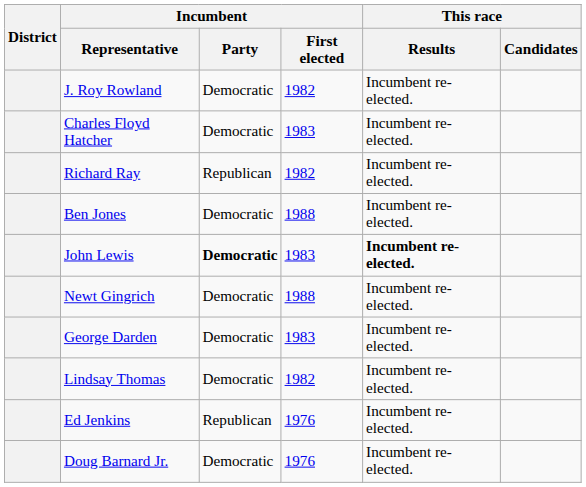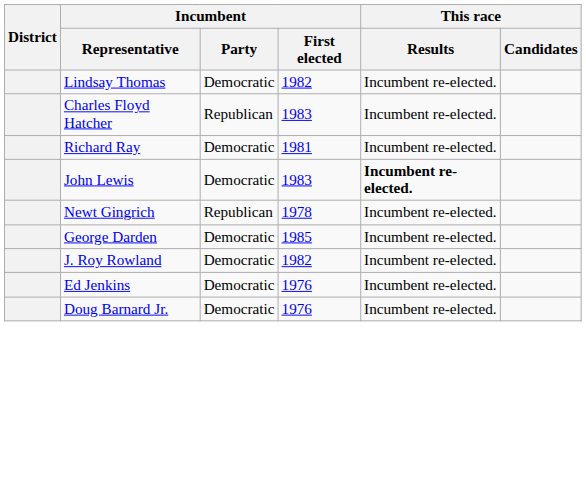 <table class=wikitable>
 <tr>
 <th rowspan=2>District</th>
 <th colspan=3>Incumbent</th>
 <th colspan=2>This race</th>
 </tr>
 <tr>
 <th>Representative</th>
 <th>Party</th>
 <th>First elected</th>
 <th>Results</th>
 <th>Candidates</th>
 </tr>
 <tr>
 <th></th>
+<td><a href='#'>Lindsay Thomas</a></td>
+<td>Democratic</td>
+<td><a href='#'>1982</a></td>
+<td>Incumbent re-elected.</td>
+<td nowrap></td>
+</tr>
+<tr>
+<th></th>
+<td><a href='#'>Charles Floyd Hatcher</a></td>
+<td>Republican</td>
+<td><a href='#'>1983</a></td>
+<td>Incumbent re-elected.</td>
+<td nowrap></td>
+</tr>
+<tr>
+<th></th>
+<td><a href='#'>Richard Ray</a></td>
+<td>Democratic</td>
+<td><a href='#'>1981</a></td>
+<td>Incumbent re-elected.</td>
+<td nowrap></td>
+</tr>
+<tr>
+<th></th>
+<td><a href='#'>John Lewis</a></td>
+<td>Democratic</td>
+<td><a href='#'>1983</a></td>
+<td><strong>Incumbent re-elected.</strong></td>
+<td nowrap></td>
+</tr>
+<tr>
+<th></th>
+<td><a href='#'>Newt Gingrich</a></td>
+<td>Republican</td>
+<td><a href='#'>1978</a></td>
+<td>Incumbent re-elected.</td>
+<td nowrap></td>
+</tr>
+<tr>
+<th></th>
+<td><a href='#'>George Darden</a></td>
+<td>Democratic</td>
+<td><a href='#'>1985</a></td>
+<td>Incumbent re-elected.</td>
+<td nowrap></td>
+</tr>
+<tr>
+<th></th>
 <td><a href='#'>J. Roy Rowland</a></td>
 <td>Democratic</td>
 <td><a href='#'>1982</a></td>
 <td>Incumbent re-elected.</td>
 <td nowrap></td>
 </tr>
 <tr>
 <th></th>
-<td><a href='#'>Charles Floyd Hatcher</a></td>
+<td><a href='#'>Ed Jenkins</a></td>
 <td>Democratic</td>
-<td><a href='#'>1983</a></td>
-<td>Incumbent re-elected.</td>
-<td nowrap></td>
-</tr>
-<tr>
-<th></th>
-<td><a href='#'>Richard Ray</a></td>
-<td>Republican</td>
-<td><a href='#'>1982</a></td>
-<td>Incumbent re-elected.</td>
-<td nowrap></td>
-</tr>
-<tr>
-<th></th>
-<td><a href='#'>Ben Jones</a></td>
-<td>Democratic</td>
-<td><a href='#'>1988</a></td>
-<td>Incumbent re-elected.</td>
-<td nowrap></td>
-</tr>
-<tr>
-<th></th>
-<td><a href='#'>John Lewis</a></td>
-<td><strong>Democratic</strong></td>
-<td><a href='#'>1983</a></td>
-<td><strong>Incumbent re-elected.</strong></td>
-<td nowrap></td>
-</tr>
-<tr>
-<th></th>
-<td><a href='#'>Newt Gingrich</a></td>
-<td>Democratic</td>
-<td><a href='#'>1988</a></td>
-<td>Incumbent re-elected.</td>
-<td nowrap></td>
-</tr>
-<tr>
-<th></th>
-<td><a href='#'>George Darden</a></td>
-<td>Democratic</td>
-<td><a href='#'>1983</a></td>
-<td>Incumbent re-elected.</td>
-<td nowrap></td>
-</tr>
-<tr>
-<th></th>
-<td><a href='#'>Lindsay Thomas</a></td>
-<td>Democratic</td>
-<td><a href='#'>1982</a></td>
-<td>Incumbent re-elected.</td>
-<td nowrap></td>
-</tr>
-<tr>
-<th></th>
-<td><a href='#'>Ed Jenkins</a></td>
-<td>Republican</td>
 <td><a href='#'>1976</a></td>
 <td>Incumbent re-elected.</td>
 <td nowrap></td>
 </tr>
 <tr>
 <th></th>
 <td><a href='#'>Doug Barnard Jr.</a></td>
 <td>Democratic</td>
 <td><a href='#'>1976</a></td>
 <td>Incumbent re-elected.</td>
 <td nowrap></td>
 </tr>
 </table>
